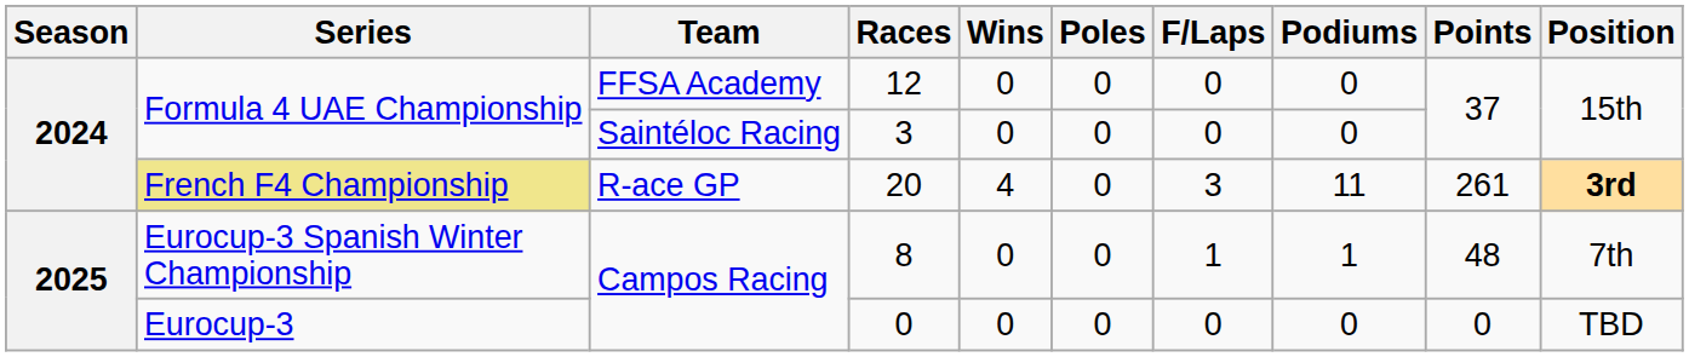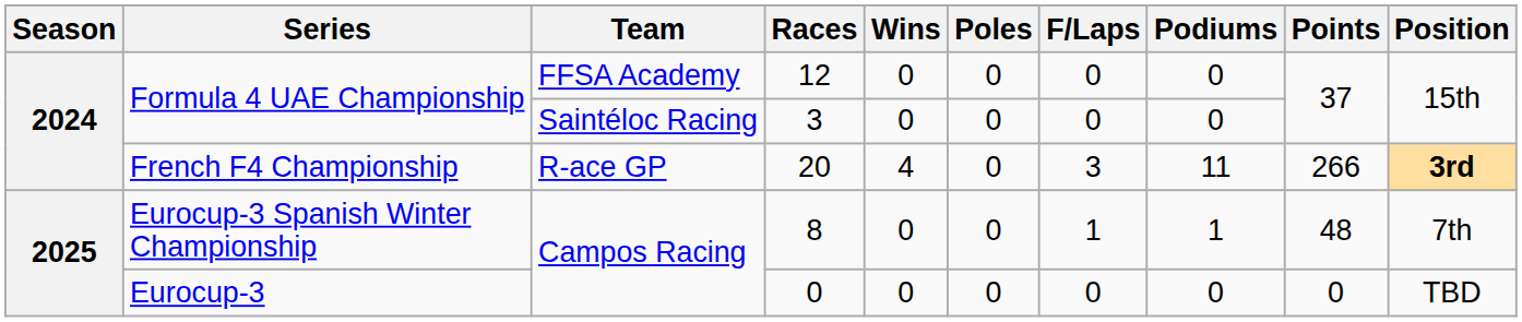 <table class="wikitable" style="font-size: 90%; text-align:center">
 <tr>
 <th>Season</th>
 <th>Series</th>
 <th>Team</th>
 <th>Races</th>
 <th>Wins</th>
 <th>Poles</th>
 <th>F/Laps</th>
 <th>Podiums</th>
 <th>Points</th>
 <th>Position</th>
 </tr>
 <tr>
 <th rowspan="3">2024</th>
 <td rowspan="2" align="left" nowrap><a href='#'>Formula 4 UAE Championship</a></td>
 <td align="left"><a href='#'>FFSA Academy</a></td>
 <td>12</td>
 <td>0</td>
 <td>0</td>
 <td>0</td>
 <td>0</td>
 <td rowspan="2">37</td>
 <td rowspan="2">15th</td>
 </tr>
 <tr>
 <td align="left" nowrap><a href='#'>Saintéloc Racing</a></td>
 <td>3</td>
 <td>0</td>
 <td>0</td>
 <td>0</td>
 <td>0</td>
 </tr>
 <tr>
-<td align="left" style="background: khaki;"><a href='#'>French F4 Championship</a></td>
+<td align="left"><a href='#'>French F4 Championship</a></td>
 <td align="left"><a href='#'>R-ace GP</a></td>
 <td>20</td>
 <td>4</td>
 <td>0</td>
 <td>3</td>
 <td>11</td>
-<td>261</td>
+<td>266</td>
 <td style="background:#FFDF9F"><strong>3rd</strong></td>
 </tr>
 <tr>
 <th rowspan="2">2025</th>
 <td align=left><a href='#'>Eurocup-3 Spanish Winter Championship</a></td>
 <td rowspan="2" align=left><a href='#'>Campos Racing</a></td>
 <td>8</td>
 <td>0</td>
 <td>0</td>
 <td>1</td>
 <td>1</td>
 <td>48</td>
 <td>7th</td>
 </tr>
 <tr>
 <td align=left><a href='#'>Eurocup-3</a></td>
 <td>0</td>
 <td>0</td>
 <td>0</td>
 <td>0</td>
 <td>0</td>
 <td>0</td>
 <td>TBD</td>
 </tr>
 </table>
